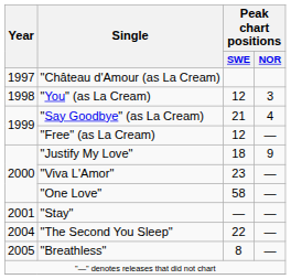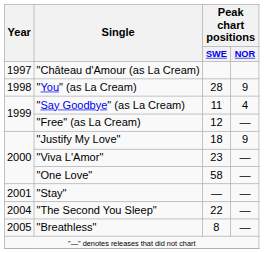 <table class="wikitable" style="text-align:center;">
 <tr>
 <th rowspan="2">Year</th>
 <th rowspan="2">Single</th>
 <th colspan="2">Peak chart positions</th>
 </tr>
 <tr style="font-size:smaller;">
 <th width="35"><a href='#'>SWE</a><br></th>
 <th width="35"><a href='#'>NOR</a><br></th>
 </tr>
 <tr>
 <td>1997</td>
 <td align="left">"Château d'Amour (as La Cream)</td>
 <td></td>
 <td></td>
 </tr>
 <tr>
 <td>1998</td>
 <td align="left">"<a href='#'>You</a>" (as La Cream)</td>
-<td>12</td>
-<td>3</td>
+<td>28</td>
+<td>9</td>
 </tr>
 <tr>
 <td rowspan="2">1999</td>
 <td align="left">"<a href='#'>Say Goodbye</a>" (as La Cream)</td>
-<td>21</td>
+<td>11</td>
 <td>4</td>
 </tr>
 <tr>
 <td align="left">"Free" (as La Cream)</td>
 <td>12</td>
 <td>—</td>
 </tr>
 <tr>
 <td rowspan="3">2000</td>
 <td align="left">"Justify My Love"</td>
 <td>18</td>
 <td>9</td>
 </tr>
 <tr>
 <td align="left">"Viva L'Amor"</td>
 <td>23</td>
 <td>—</td>
 </tr>
 <tr>
 <td align="left">"One Love"</td>
 <td>58</td>
 <td>—</td>
 </tr>
 <tr>
 <td>2001</td>
 <td align="left">"Stay"</td>
 <td>—</td>
 <td>—</td>
 </tr>
 <tr>
 <td>2004</td>
 <td align="left">"The Second You Sleep"</td>
 <td>22</td>
 <td>—</td>
 </tr>
 <tr>
 <td>2005</td>
 <td align="left">"Breathless"</td>
 <td>8</td>
 <td>—</td>
 </tr>
 <tr>
 <td colspan="15" style="font-size:8pt">"—" denotes releases that did not chart</td>
 </tr>
 <tr>
 </tr>
 </table>
